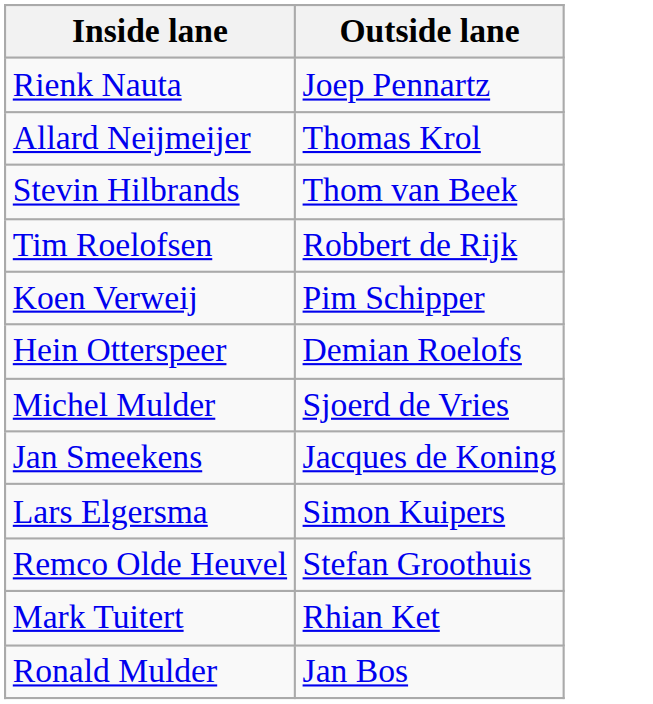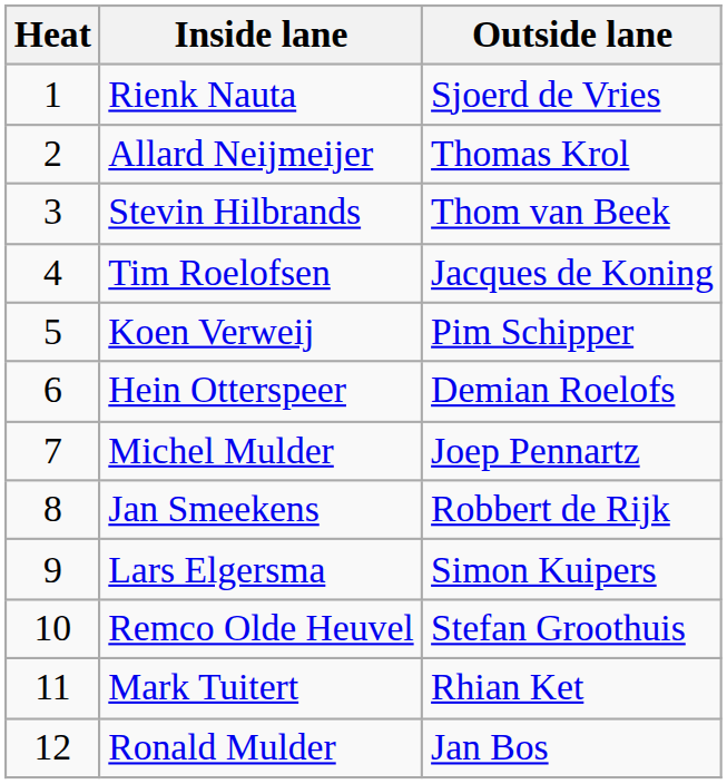 <table class="wikitable">
 <tr>
+<th>Heat</th>
 <th>Inside lane</th>
 <th>Outside lane</th>
 </tr>
 <tr>
+<td align=center>1</td>
 <td><a href='#'>Rienk Nauta</a></td>
-<td><a href='#'>Joep Pennartz</a></td>
+<td><a href='#'>Sjoerd de Vries</a></td>
 </tr>
 <tr>
+<td align=center>2</td>
 <td><a href='#'>Allard Neijmeijer</a></td>
 <td><a href='#'>Thomas Krol</a></td>
 </tr>
 <tr>
+<td align=center>3</td>
 <td><a href='#'>Stevin Hilbrands</a></td>
 <td><a href='#'>Thom van Beek</a></td>
 </tr>
 <tr>
+<td align=center>4</td>
 <td><a href='#'>Tim Roelofsen</a></td>
-<td><a href='#'>Robbert de Rijk</a></td>
+<td><a href='#'>Jacques de Koning</a></td>
 </tr>
 <tr>
+<td align=center>5</td>
 <td><a href='#'>Koen Verweij</a></td>
 <td><a href='#'>Pim Schipper</a></td>
 </tr>
 <tr>
+<td align=center>6</td>
 <td><a href='#'>Hein Otterspeer</a></td>
 <td><a href='#'>Demian Roelofs</a></td>
 </tr>
 <tr>
+<td align=center>7</td>
 <td><a href='#'>Michel Mulder</a></td>
-<td><a href='#'>Sjoerd de Vries</a></td>
+<td><a href='#'>Joep Pennartz</a></td>
 </tr>
 <tr>
+<td align=center>8</td>
 <td><a href='#'>Jan Smeekens</a></td>
-<td><a href='#'>Jacques de Koning</a></td>
+<td><a href='#'>Robbert de Rijk</a></td>
 </tr>
 <tr>
+<td align=center>9</td>
 <td><a href='#'>Lars Elgersma</a></td>
 <td><a href='#'>Simon Kuipers</a></td>
 </tr>
 <tr>
+<td align=center>10</td>
 <td><a href='#'>Remco Olde Heuvel</a></td>
 <td><a href='#'>Stefan Groothuis</a></td>
 </tr>
 <tr>
+<td align=center>11</td>
 <td><a href='#'>Mark Tuitert</a></td>
 <td><a href='#'>Rhian Ket</a></td>
 </tr>
 <tr>
+<td align=center>12</td>
 <td><a href='#'>Ronald Mulder</a></td>
 <td><a href='#'>Jan Bos</a></td>
 </tr>
 </table>
